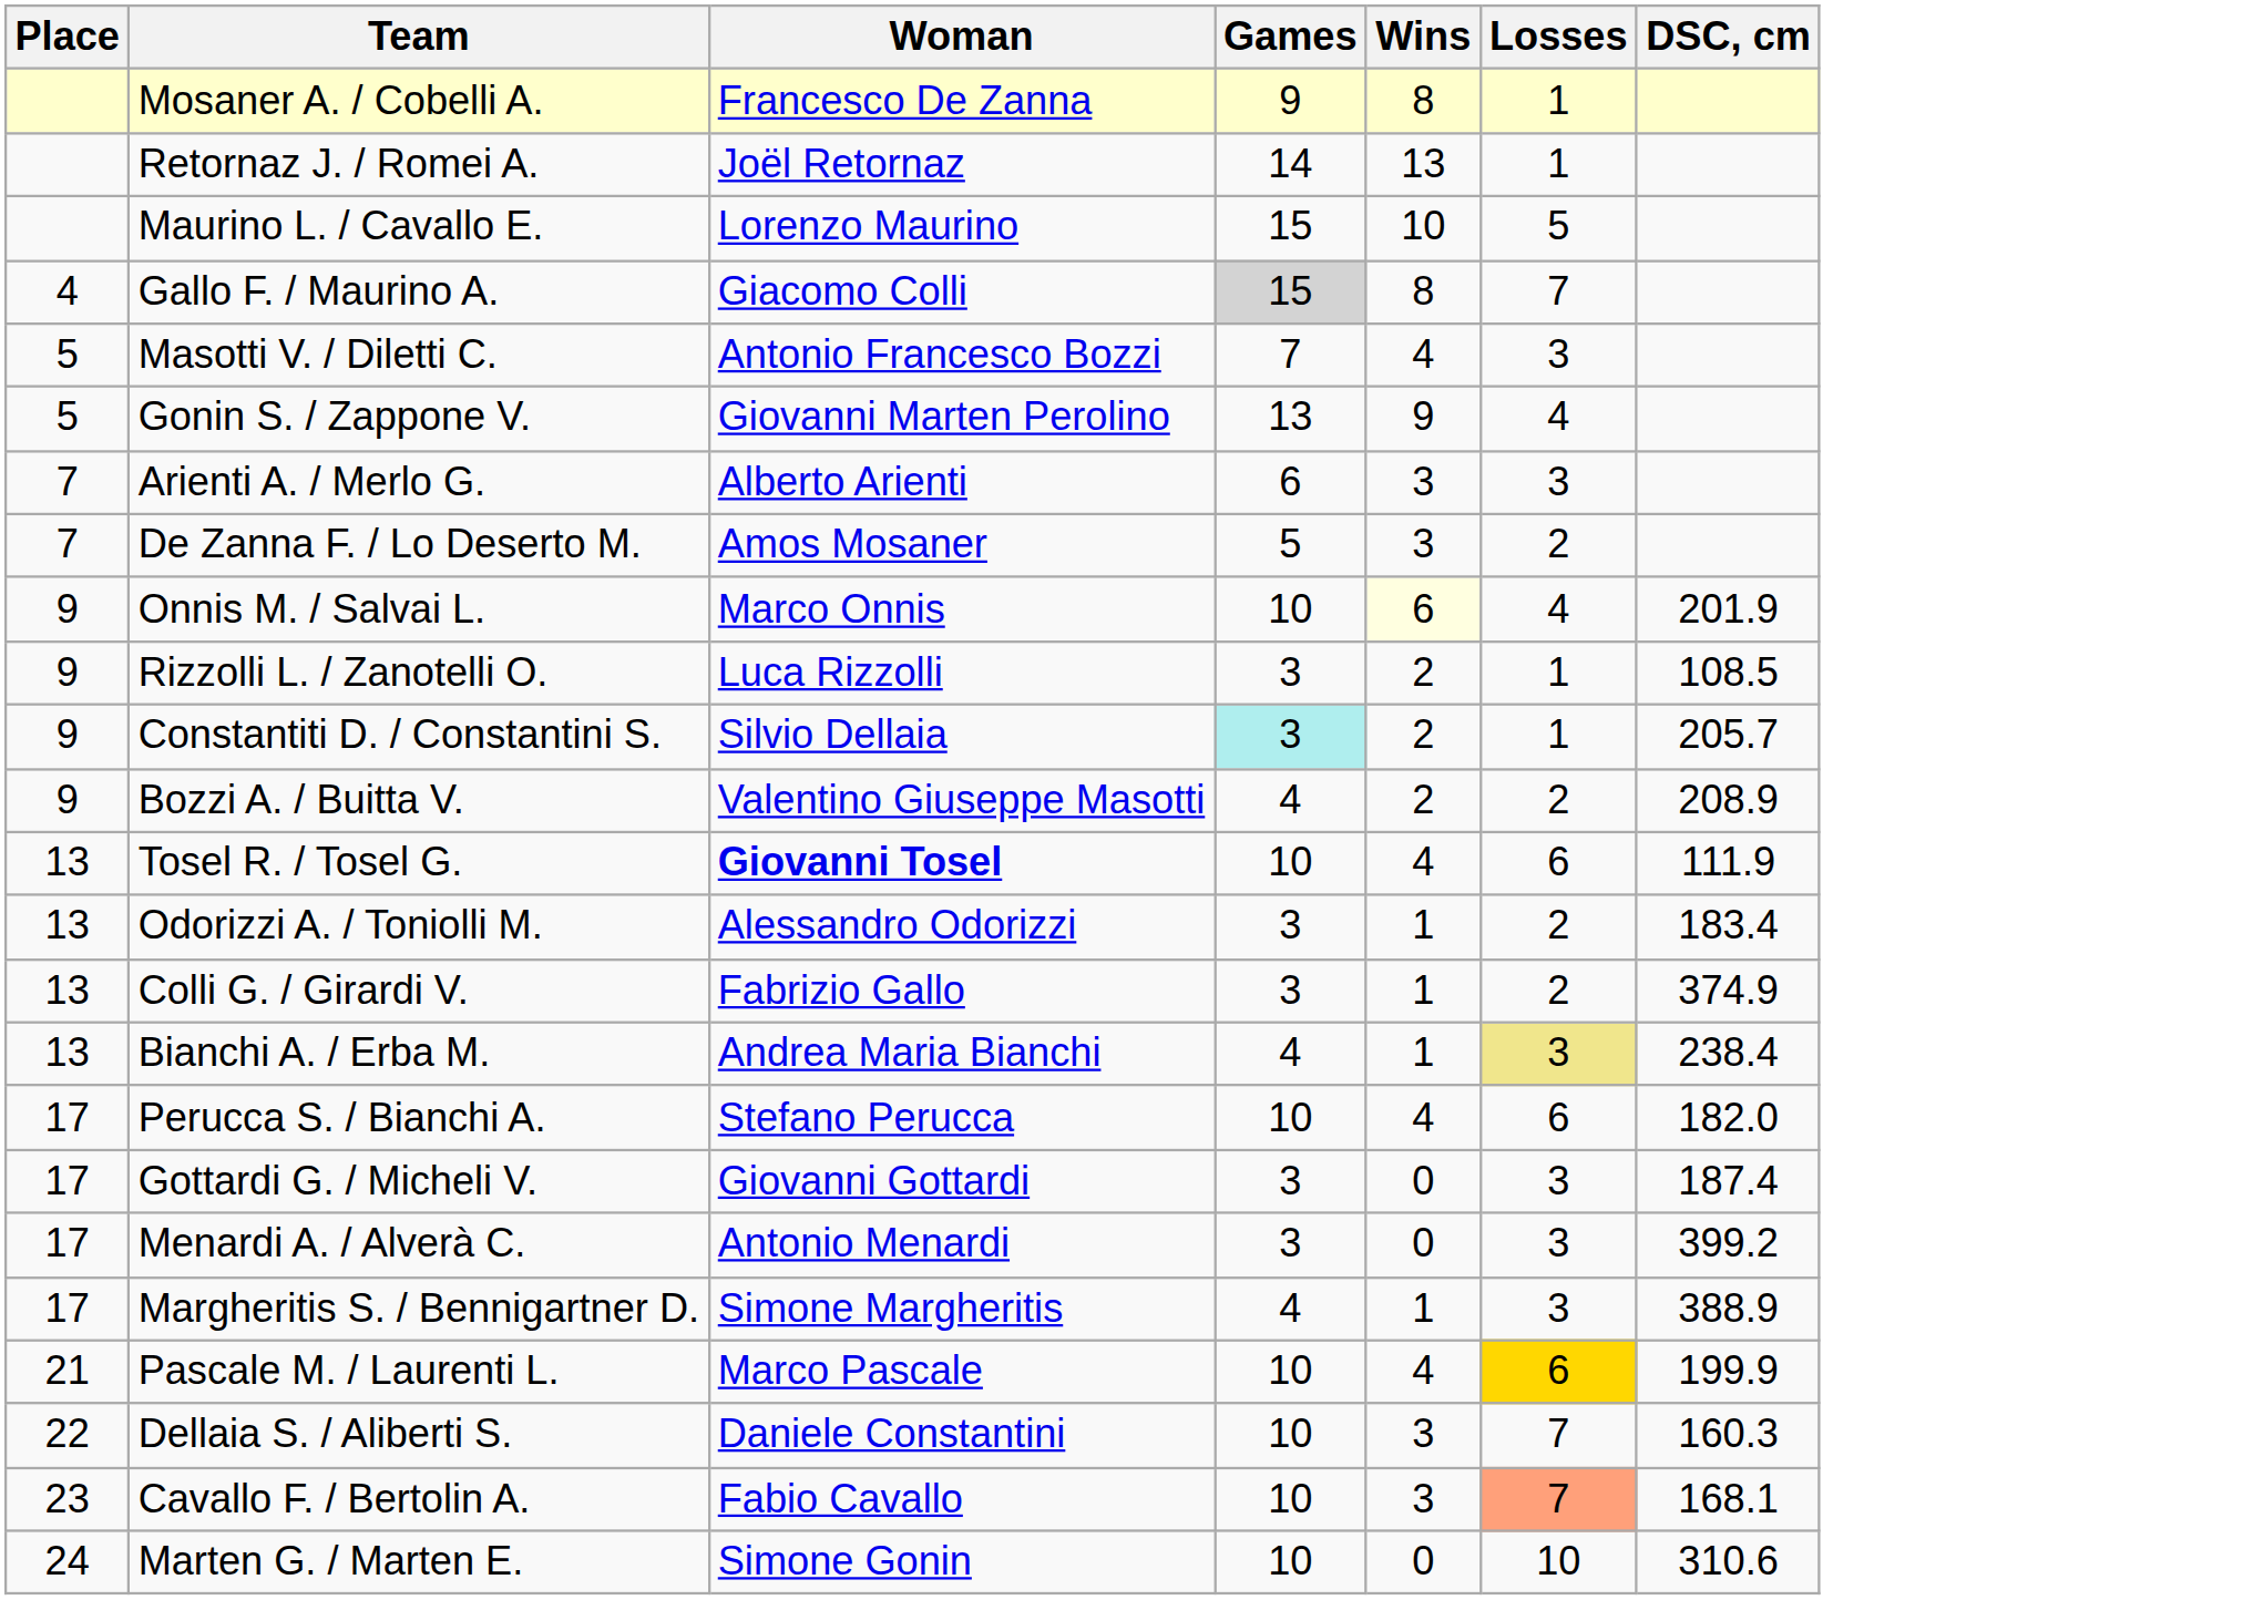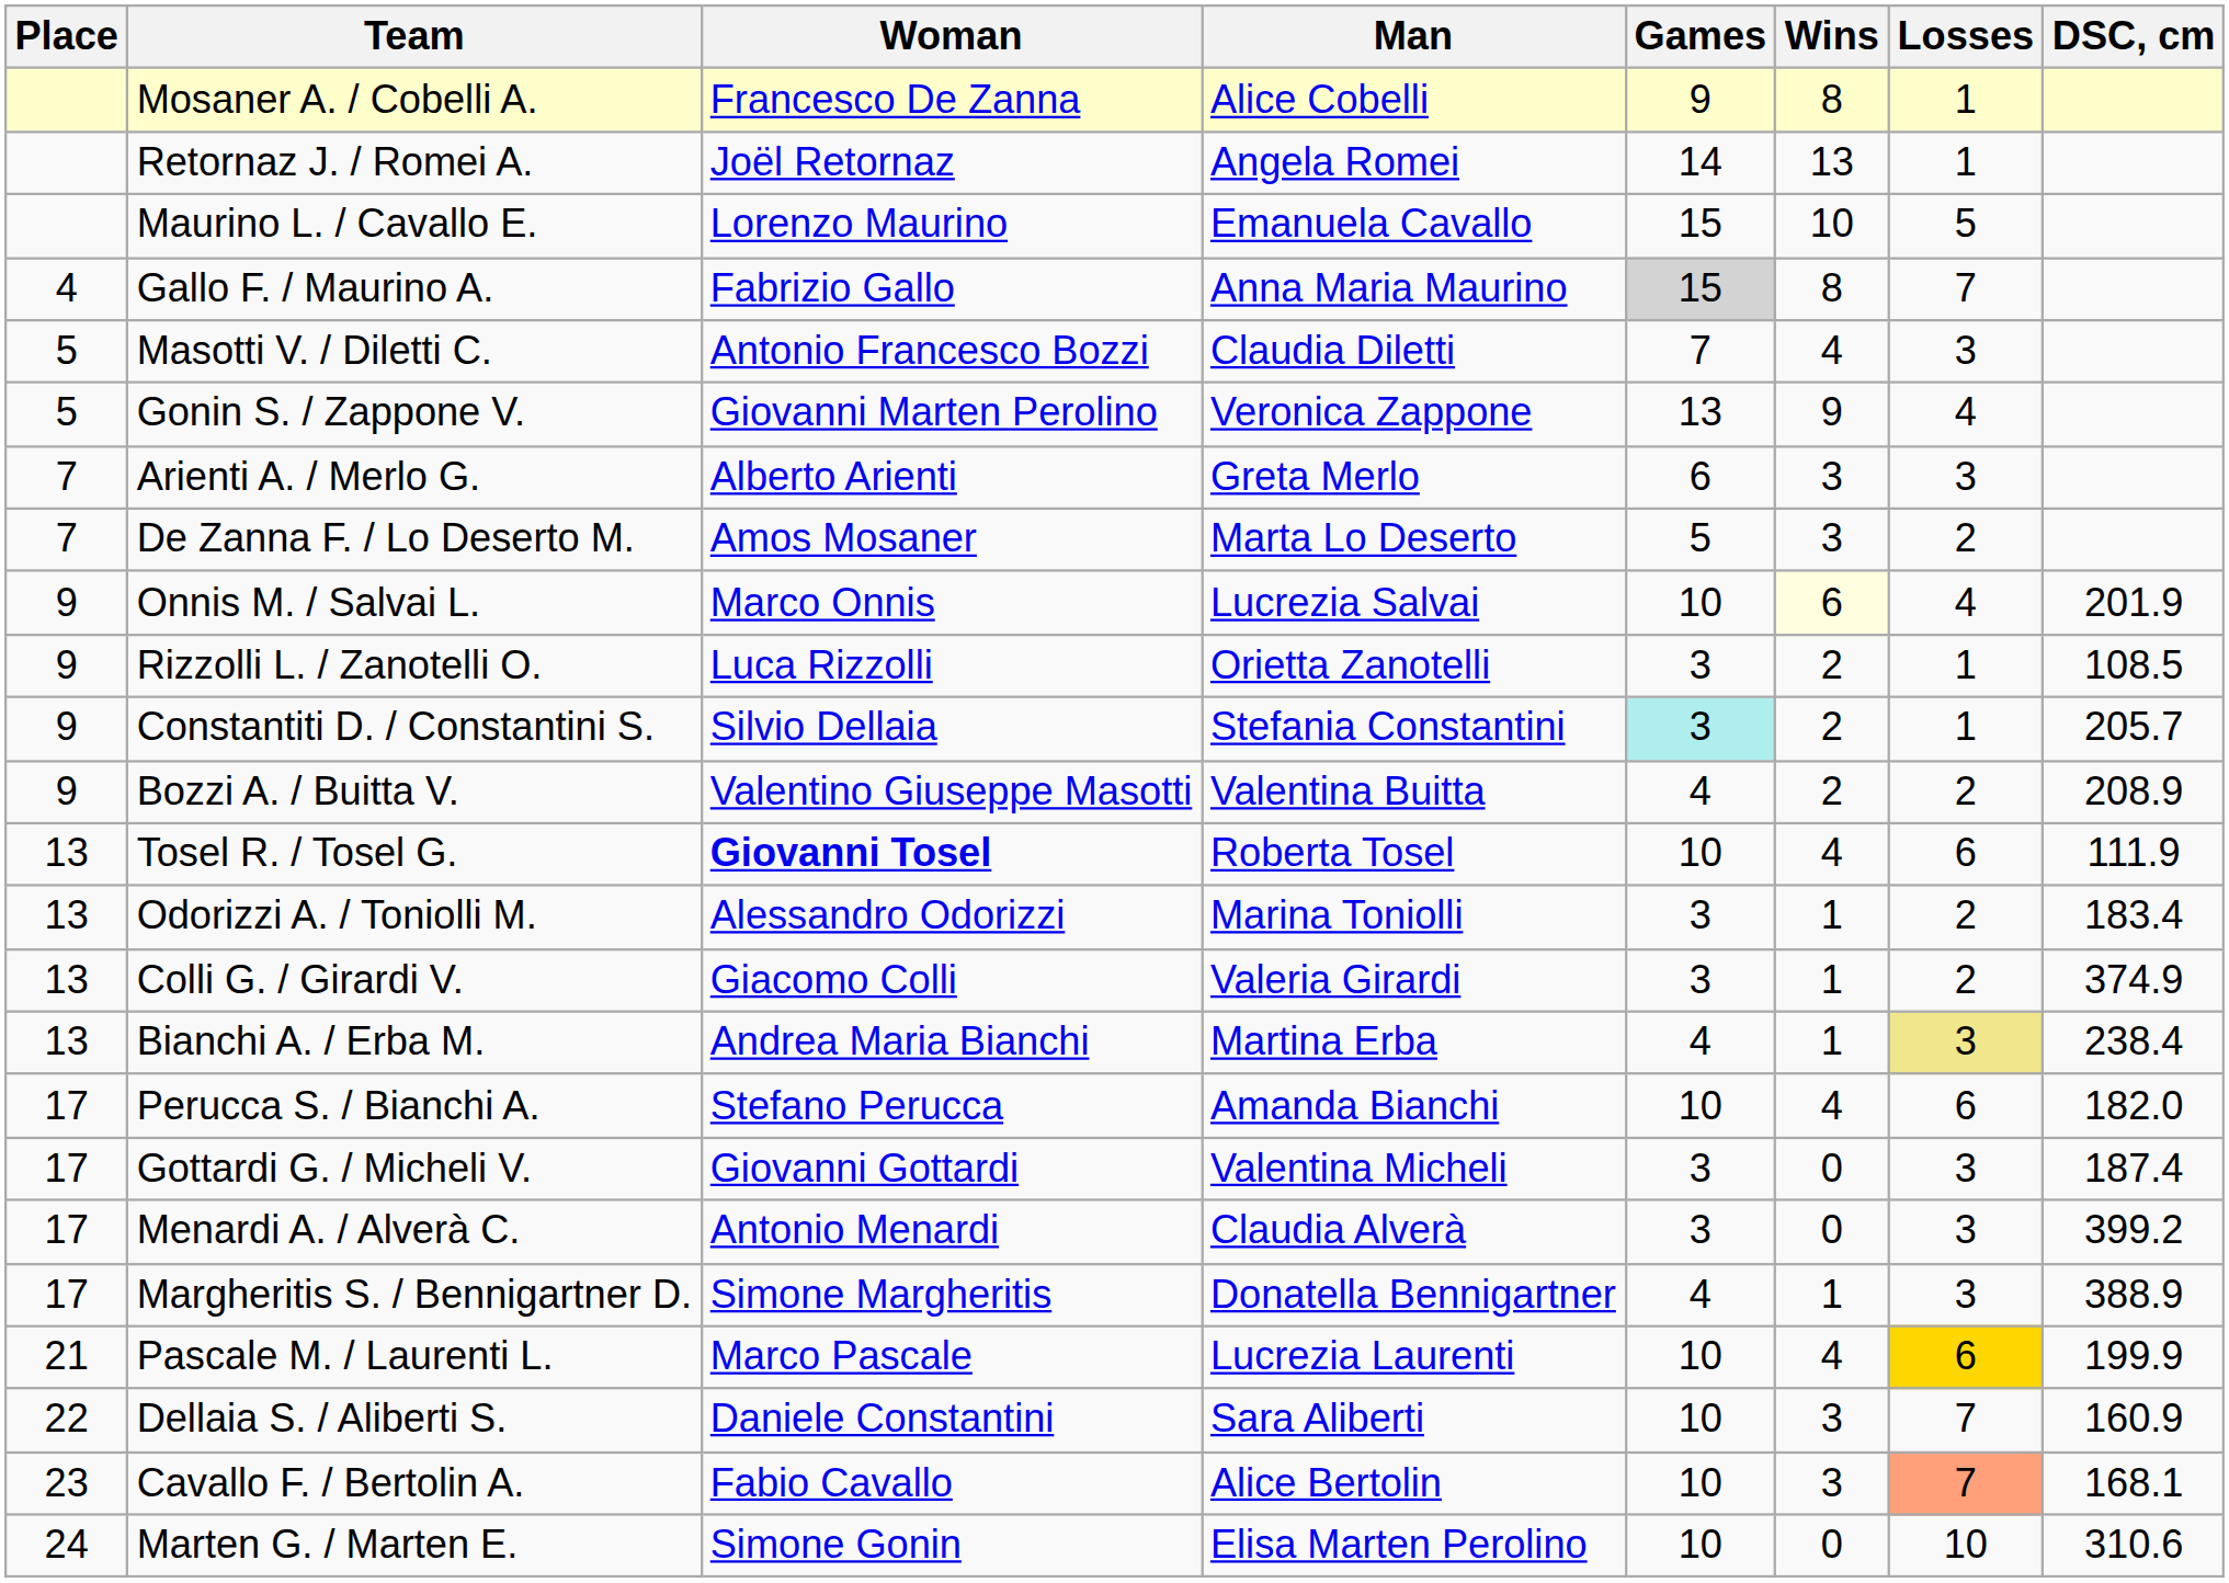 <table class="wikitable" style="text-align:center">
 <tr>
 <th>Place</th>
 <th>Team</th>
 <th>Woman</th>
+<th>Man</th>
 <th>Games</th>
 <th>Wins</th>
 <th>Losses</th>
 <th>DSC, cm</th>
 </tr>
 <tr style="background:#ffc;">
 <td></td>
 <td align=left>Mosaner A. / Cobelli A.</td>
 <td align=left><a href='#'>Francesco De Zanna</a></td>
+<td align=left><a href='#'>Alice Cobelli</a></td>
 <td>9</td>
 <td>8</td>
 <td>1</td>
 <td></td>
 </tr>
 <tr>
 <td></td>
 <td align=left>Retornaz J. / Romei A.</td>
 <td align=left><a href='#'>Joël Retornaz</a></td>
+<td align=left><a href='#'>Angela Romei</a></td>
 <td>14</td>
 <td>13</td>
 <td>1</td>
 <td></td>
 </tr>
 <tr>
 <td></td>
 <td align=left>Maurino L. / Cavallo E.</td>
 <td align=left><a href='#'>Lorenzo Maurino</a></td>
+<td align=left><a href='#'>Emanuela Cavallo</a></td>
 <td>15</td>
 <td>10</td>
 <td>5</td>
 <td></td>
 </tr>
 <tr>
 <td>4</td>
 <td align=left>Gallo F. / Maurino A.</td>
-<td align=left><a href='#'>Giacomo Colli</a></td>
+<td align=left><a href='#'>Fabrizio Gallo</a></td>
+<td align=left><a href='#'>Anna Maria Maurino</a></td>
 <td style="background: lightgrey;">15</td>
 <td>8</td>
 <td>7</td>
 <td></td>
 </tr>
 <tr>
 <td>5</td>
 <td align=left>Masotti V. / Diletti C.</td>
 <td align=left><a href='#'>Antonio Francesco Bozzi</a></td>
+<td align=left><a href='#'>Claudia Diletti</a></td>
 <td>7</td>
 <td>4</td>
 <td>3</td>
 <td></td>
 </tr>
 <tr>
 <td>5</td>
 <td align=left>Gonin S. / Zappone V.</td>
 <td align=left><a href='#'>Giovanni Marten Perolino</a></td>
+<td align=left><a href='#'>Veronica Zappone</a></td>
 <td>13</td>
 <td>9</td>
 <td>4</td>
 <td></td>
 </tr>
 <tr>
 <td>7</td>
 <td align=left>Arienti A. / Merlo G.</td>
 <td align=left><a href='#'>Alberto Arienti</a></td>
+<td align=left><a href='#'>Greta Merlo</a></td>
 <td>6</td>
 <td>3</td>
 <td>3</td>
 <td></td>
 </tr>
 <tr>
 <td>7</td>
 <td align=left>De Zanna F. / Lo Deserto M.</td>
 <td align=left><a href='#'>Amos Mosaner</a></td>
+<td align=left><a href='#'>Marta Lo Deserto</a></td>
 <td>5</td>
 <td>3</td>
 <td>2</td>
 <td></td>
 </tr>
 <tr>
 <td>9</td>
 <td align=left>Onnis M. / Salvai L.</td>
 <td align=left><a href='#'>Marco Onnis</a></td>
+<td align=left><a href='#'>Lucrezia Salvai</a></td>
 <td>10</td>
 <td style="background: lightyellow;">6</td>
 <td>4</td>
 <td>201.9</td>
 </tr>
 <tr>
 <td>9</td>
 <td align=left>Rizzolli L. / Zanotelli O.</td>
 <td align=left><a href='#'>Luca Rizzolli</a></td>
+<td align=left><a href='#'>Orietta Zanotelli</a></td>
 <td>3</td>
 <td>2</td>
 <td>1</td>
 <td>108.5</td>
 </tr>
 <tr>
 <td>9</td>
 <td align=left>Constantiti D. / Constantini S.</td>
 <td align=left><a href='#'>Silvio Dellaia</a></td>
+<td align=left><a href='#'>Stefania Constantini</a></td>
 <td style="background: paleturquoise;">3</td>
 <td>2</td>
 <td>1</td>
 <td>205.7</td>
 </tr>
 <tr>
 <td>9</td>
 <td align=left>Bozzi A. / Buitta V.</td>
 <td align=left><a href='#'>Valentino Giuseppe Masotti</a></td>
+<td align=left><a href='#'>Valentina Buitta</a></td>
 <td>4</td>
 <td>2</td>
 <td>2</td>
 <td>208.9</td>
 </tr>
 <tr>
 <td>13</td>
 <td align=left>Tosel R. / Tosel G.</td>
 <td align=left><strong><a href='#'>Giovanni Tosel</a></strong></td>
+<td align=left><a href='#'>Roberta Tosel</a></td>
 <td>10</td>
 <td>4</td>
 <td>6</td>
 <td>111.9</td>
 </tr>
 <tr>
 <td>13</td>
 <td align=left>Odorizzi A. / Toniolli M.</td>
 <td align=left><a href='#'>Alessandro Odorizzi</a></td>
+<td align=left><a href='#'>Marina Toniolli</a></td>
 <td>3</td>
 <td>1</td>
 <td>2</td>
 <td>183.4</td>
 </tr>
 <tr>
 <td>13</td>
 <td align=left>Colli G. / Girardi V.</td>
-<td align=left><a href='#'>Fabrizio Gallo</a></td>
+<td align=left><a href='#'>Giacomo Colli</a></td>
+<td align=left><a href='#'>Valeria Girardi</a></td>
 <td>3</td>
 <td>1</td>
 <td>2</td>
 <td>374.9</td>
 </tr>
 <tr>
 <td>13</td>
 <td align=left>Bianchi A. / Erba M.</td>
 <td align=left><a href='#'>Andrea Maria Bianchi</a></td>
+<td align=left><a href='#'>Martina Erba</a></td>
 <td>4</td>
 <td>1</td>
 <td style="background: khaki;">3</td>
 <td>238.4</td>
 </tr>
 <tr>
 <td>17</td>
 <td align=left>Perucca S. / Bianchi A.</td>
 <td align=left><a href='#'>Stefano Perucca</a></td>
+<td align=left><a href='#'>Amanda Bianchi</a></td>
 <td>10</td>
 <td>4</td>
 <td>6</td>
 <td>182.0</td>
 </tr>
 <tr>
 <td>17</td>
 <td align=left>Gottardi G. / Micheli V.</td>
 <td align=left><a href='#'>Giovanni Gottardi</a></td>
+<td align=left><a href='#'>Valentina Micheli</a></td>
 <td>3</td>
 <td>0</td>
 <td>3</td>
 <td>187.4</td>
 </tr>
 <tr>
 <td>17</td>
 <td align=left>Menardi A. / Alverà C.</td>
 <td align=left><a href='#'>Antonio Menardi</a></td>
+<td align=left><a href='#'>Claudia Alverà</a></td>
 <td>3</td>
 <td>0</td>
 <td>3</td>
 <td>399.2</td>
 </tr>
 <tr>
 <td>17</td>
 <td align=left>Margheritis S. / Bennigartner D.</td>
 <td align=left><a href='#'>Simone Margheritis</a></td>
+<td align=left><a href='#'>Donatella Bennigartner</a></td>
 <td>4</td>
 <td>1</td>
 <td>3</td>
 <td>388.9</td>
 </tr>
 <tr>
 <td>21</td>
 <td align=left>Pascale M. / Laurenti L.</td>
 <td align=left><a href='#'>Marco Pascale</a></td>
+<td align=left><a href='#'>Lucrezia Laurenti</a></td>
 <td>10</td>
 <td>4</td>
 <td style="background: gold;">6</td>
 <td>199.9</td>
 </tr>
 <tr>
 <td>22</td>
 <td align=left>Dellaia S. / Aliberti S.</td>
 <td align=left><a href='#'>Daniele Constantini</a></td>
+<td align=left><a href='#'>Sara Aliberti</a></td>
 <td>10</td>
 <td>3</td>
 <td>7</td>
-<td>160.3</td>
+<td>160.9</td>
 </tr>
 <tr>
 <td>23</td>
 <td align=left>Cavallo F. / Bertolin A.</td>
 <td align=left><a href='#'>Fabio Cavallo</a></td>
+<td align=left><a href='#'>Alice Bertolin</a></td>
 <td>10</td>
 <td>3</td>
 <td style="background: lightsalmon;">7</td>
 <td>168.1</td>
 </tr>
 <tr>
 <td>24</td>
 <td align=left>Marten G. / Marten E.</td>
 <td align=left><a href='#'>Simone Gonin</a></td>
+<td align=left><a href='#'>Elisa Marten Perolino</a></td>
 <td>10</td>
 <td>0</td>
 <td>10</td>
 <td>310.6</td>
 </tr>
 </table>
